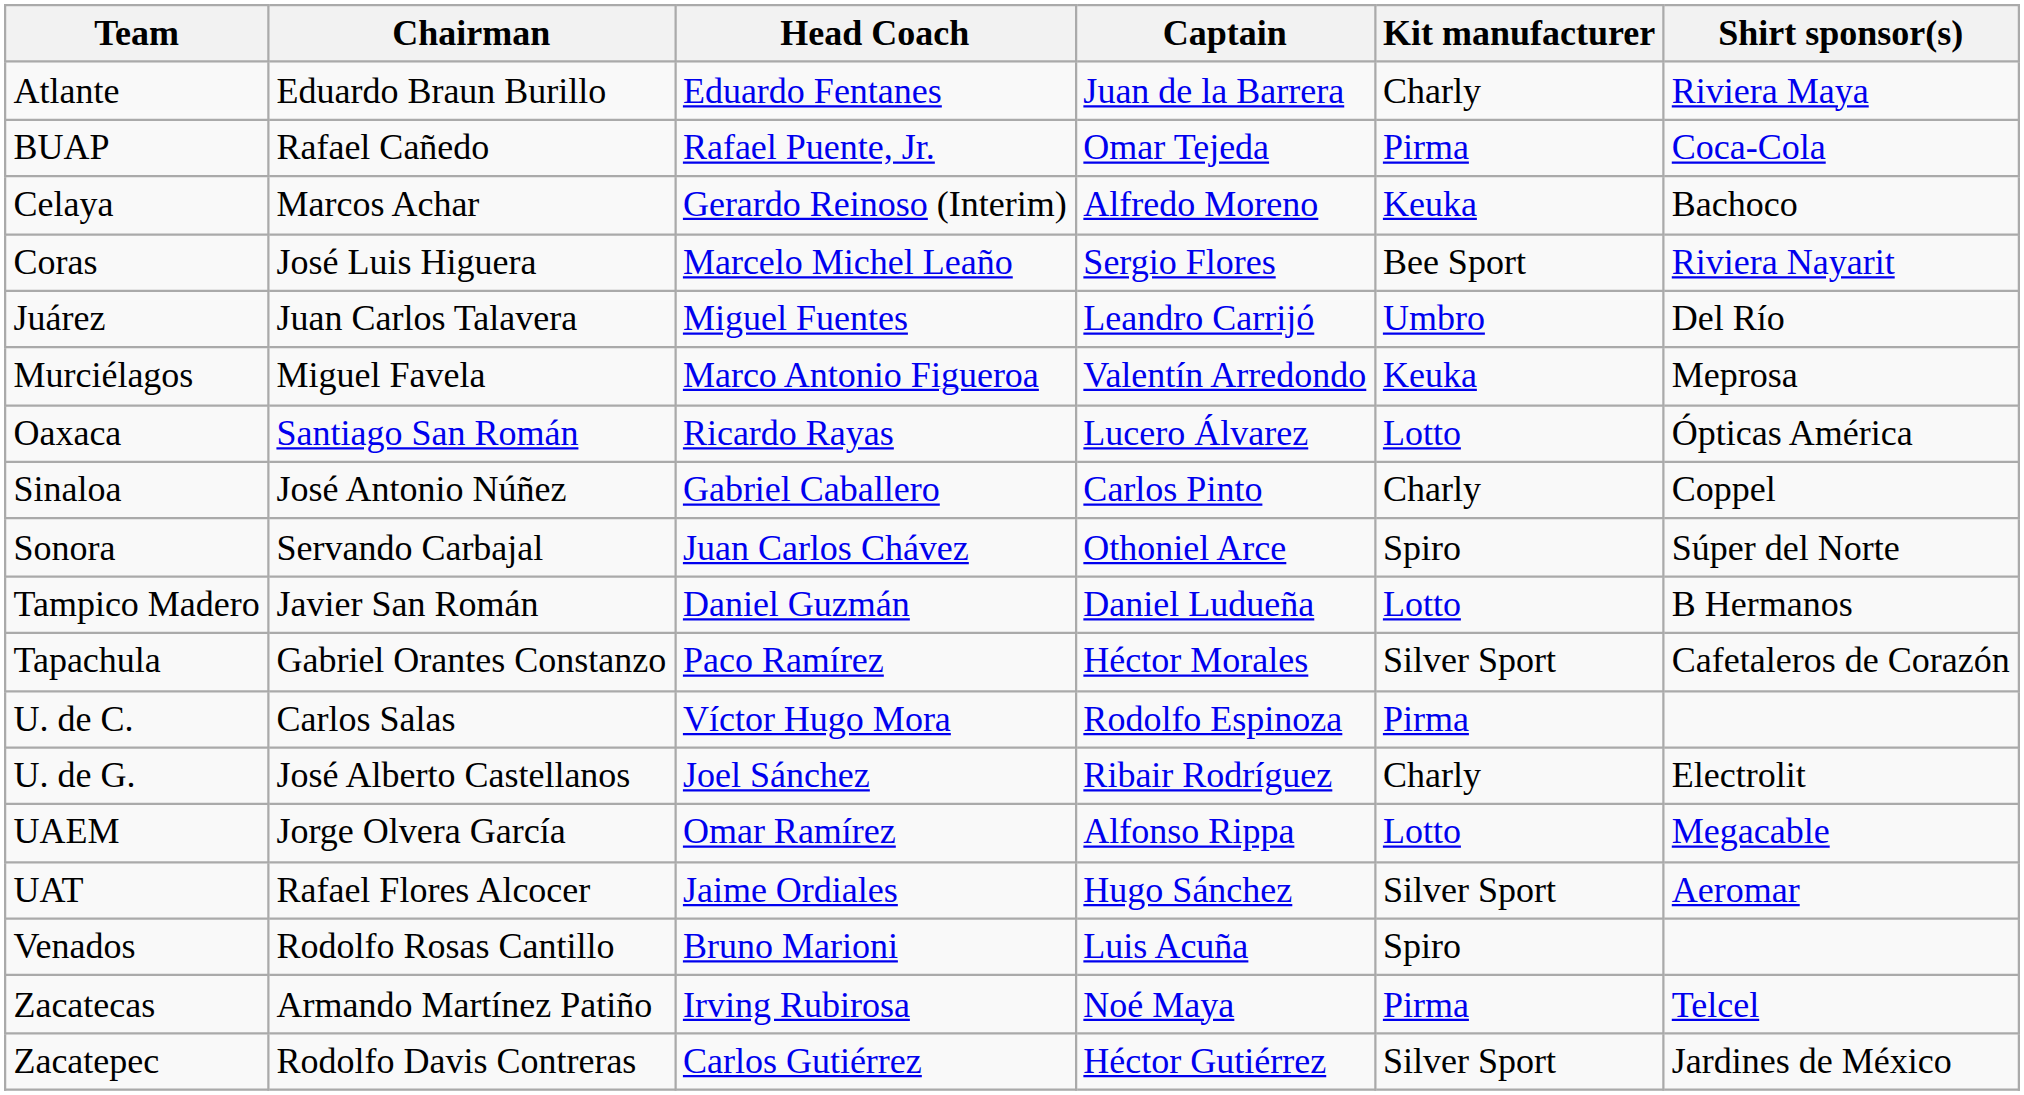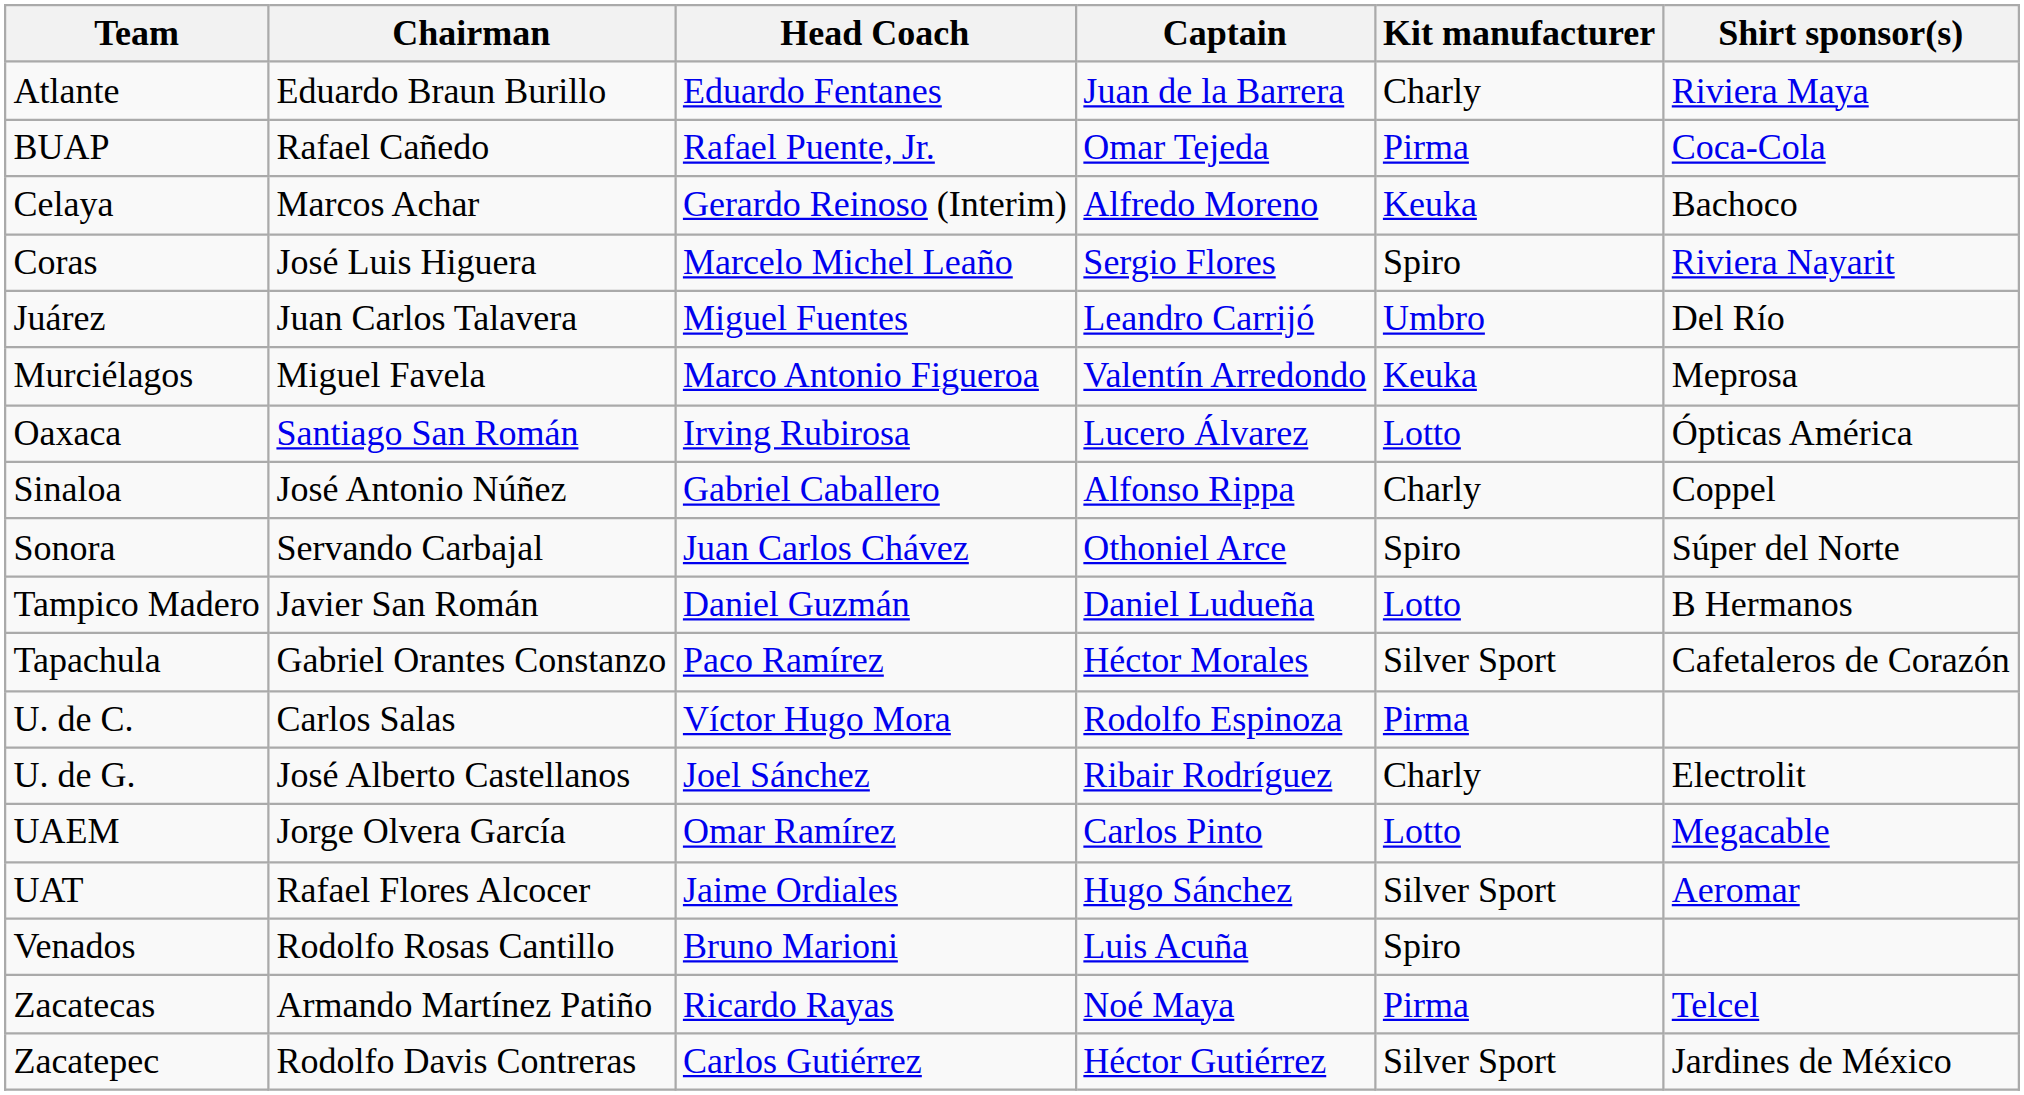 <table class="wikitable sortable" style="text-align: left;">
 <tr>
 <th>Team</th>
 <th>Chairman</th>
 <th>Head Coach</th>
 <th>Captain</th>
 <th>Kit manufacturer</th>
 <th>Shirt sponsor(s)</th>
 </tr>
 <tr>
 <td>Atlante</td>
 <td>Eduardo Braun Burillo</td>
 <td> <a href='#'>Eduardo Fentanes</a></td>
 <td> <a href='#'>Juan de la Barrera</a></td>
 <td>Charly</td>
 <td><a href='#'>Riviera Maya</a></td>
 </tr>
 <tr>
 <td>BUAP</td>
 <td>Rafael Cañedo</td>
 <td> <a href='#'>Rafael Puente, Jr.</a></td>
 <td> <a href='#'>Omar Tejeda</a></td>
 <td><a href='#'>Pirma</a></td>
 <td><a href='#'>Coca-Cola</a></td>
 </tr>
 <tr>
 <td>Celaya</td>
 <td>Marcos Achar</td>
 <td> <a href='#'>Gerardo Reinoso</a> (Interim)</td>
 <td> <a href='#'>Alfredo Moreno</a></td>
 <td><a href='#'>Keuka</a></td>
 <td>Bachoco</td>
 </tr>
 <tr>
 <td>Coras</td>
 <td>José Luis Higuera</td>
 <td> <a href='#'>Marcelo Michel Leaño</a></td>
 <td> <a href='#'>Sergio Flores</a></td>
-<td>Bee Sport</td>
+<td>Spiro</td>
 <td><a href='#'>Riviera Nayarit</a></td>
 </tr>
 <tr>
 <td>Juárez</td>
 <td>Juan Carlos Talavera</td>
 <td> <a href='#'>Miguel Fuentes</a></td>
 <td> <a href='#'>Leandro Carrijó</a></td>
 <td><a href='#'>Umbro</a></td>
 <td>Del Río</td>
 </tr>
 <tr>
 <td>Murciélagos</td>
 <td>Miguel Favela</td>
 <td> <a href='#'>Marco Antonio Figueroa</a></td>
 <td> <a href='#'>Valentín Arredondo</a></td>
 <td><a href='#'>Keuka</a></td>
 <td>Meprosa</td>
 </tr>
 <tr>
 <td>Oaxaca</td>
 <td><a href='#'>Santiago San Román</a></td>
-<td> <a href='#'>Ricardo Rayas</a></td>
+<td> <a href='#'>Irving Rubirosa</a></td>
 <td> <a href='#'>Lucero Álvarez</a></td>
 <td><a href='#'>Lotto</a></td>
 <td>Ópticas América</td>
 </tr>
 <tr>
 <td>Sinaloa</td>
 <td>José Antonio Núñez</td>
 <td> <a href='#'>Gabriel Caballero</a></td>
-<td> <a href='#'>Carlos Pinto</a></td>
+<td> <a href='#'>Alfonso Rippa</a></td>
 <td>Charly</td>
 <td>Coppel</td>
 </tr>
 <tr>
 <td>Sonora</td>
 <td>Servando Carbajal</td>
 <td> <a href='#'>Juan Carlos Chávez</a></td>
 <td> <a href='#'>Othoniel Arce</a></td>
 <td>Spiro</td>
 <td>Súper del Norte</td>
 </tr>
 <tr>
 <td>Tampico Madero</td>
 <td>Javier San Román</td>
 <td> <a href='#'>Daniel Guzmán</a></td>
 <td> <a href='#'>Daniel Ludueña</a></td>
 <td><a href='#'>Lotto</a></td>
 <td>B Hermanos</td>
 </tr>
 <tr>
 <td>Tapachula</td>
 <td>Gabriel Orantes Constanzo</td>
 <td> <a href='#'>Paco Ramírez</a></td>
 <td> <a href='#'>Héctor Morales</a></td>
 <td>Silver Sport</td>
 <td>Cafetaleros de Corazón</td>
 </tr>
 <tr>
 <td>U. de C.</td>
 <td>Carlos Salas</td>
 <td> <a href='#'>Víctor Hugo Mora</a></td>
 <td> <a href='#'>Rodolfo Espinoza</a></td>
 <td><a href='#'>Pirma</a></td>
 <td></td>
 </tr>
 <tr>
 <td>U. de G.</td>
 <td>José Alberto Castellanos</td>
 <td> <a href='#'>Joel Sánchez</a></td>
 <td> <a href='#'>Ribair Rodríguez</a></td>
 <td>Charly</td>
 <td>Electrolit</td>
 </tr>
 <tr>
 <td>UAEM</td>
 <td>Jorge Olvera García</td>
 <td> <a href='#'>Omar Ramírez</a></td>
-<td> <a href='#'>Alfonso Rippa</a></td>
+<td> <a href='#'>Carlos Pinto</a></td>
 <td><a href='#'>Lotto</a></td>
 <td><a href='#'>Megacable</a></td>
 </tr>
 <tr>
 <td>UAT</td>
 <td>Rafael Flores Alcocer</td>
 <td> <a href='#'>Jaime Ordiales</a></td>
 <td> <a href='#'>Hugo Sánchez</a></td>
 <td>Silver Sport</td>
 <td><a href='#'>Aeromar</a></td>
 </tr>
 <tr>
 <td>Venados</td>
 <td>Rodolfo Rosas Cantillo</td>
 <td> <a href='#'>Bruno Marioni</a></td>
 <td> <a href='#'>Luis Acuña</a></td>
 <td>Spiro</td>
 <td></td>
 </tr>
 <tr>
 <td>Zacatecas</td>
 <td>Armando Martínez Patiño</td>
-<td> <a href='#'>Irving Rubirosa</a></td>
+<td> <a href='#'>Ricardo Rayas</a></td>
 <td> <a href='#'>Noé Maya</a></td>
 <td><a href='#'>Pirma</a></td>
 <td><a href='#'>Telcel</a></td>
 </tr>
 <tr>
 <td>Zacatepec</td>
 <td>Rodolfo Davis Contreras</td>
 <td> <a href='#'>Carlos Gutiérrez</a></td>
 <td> <a href='#'>Héctor Gutiérrez</a></td>
 <td>Silver Sport</td>
 <td>Jardines de México</td>
 </tr>
 </table>
